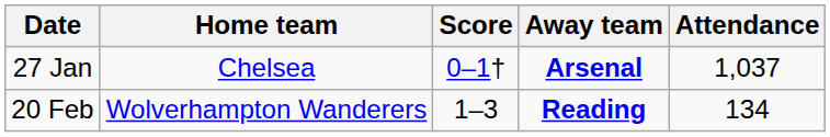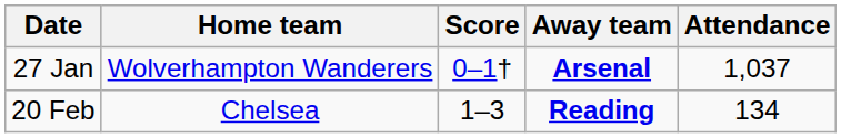 <table class="wikitable" style="text-align:center">
 <tr>
 <th>Date</th>
 <th>Home team</th>
 <th>Score</th>
 <th>Away team</th>
 <th>Attendance</th>
 </tr>
 <tr>
 <td>27 Jan</td>
-<td><a href='#'>Chelsea</a></td>
+<td><a href='#'>Wolverhampton Wanderers</a></td>
 <td><a href='#'>0–1</a>†</td>
 <td><strong><a href='#'>Arsenal</a></strong></td>
 <td>1,037</td>
 </tr>
 <tr>
 <td>20 Feb</td>
-<td><a href='#'>Wolverhampton Wanderers</a></td>
+<td><a href='#'>Chelsea</a></td>
 <td>1–3</td>
 <td><strong><a href='#'>Reading</a></strong></td>
 <td>134</td>
 </tr>
 </table>
